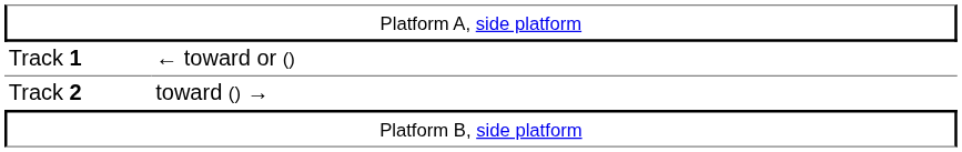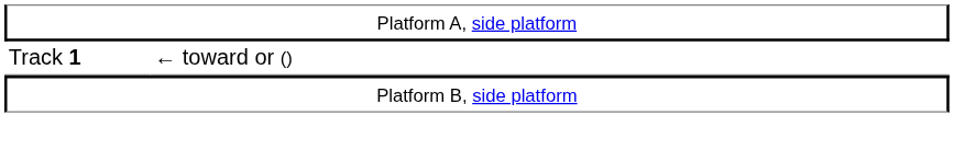 <table table border=0 cellspacing=0 cellpadding=3>
 <tr>
 <td style="border-top:solid 1px gray;border-right:solid 2px black;border-left:solid 2px black;border-bottom:solid 2px black;text-align:center;" colspan=2><small>Platform A, <a href='#'>side platform</a></small> </td>
 </tr>
 <tr>
 <td style="border-bottom:solid 1px gray;" width=100>Track <strong>1</strong></td>
 <td style="border-bottom:solid 1px gray;" width=575>←  toward  or  <small>()</small></td>
 </tr>
 <tr>
-<td>Track <strong>2</strong></td>
-<td>  toward  <small>()</small> →</td>
-</tr>
-<tr>
 <td style="border-bottom:solid 1px gray;border-top:solid 2px black;border-right:solid 2px black;border-left:solid 2px black;text-align:center;" colspan=2><small>Platform B, <a href='#'>side platform</a></small> </td>
 </tr>
 </table>
